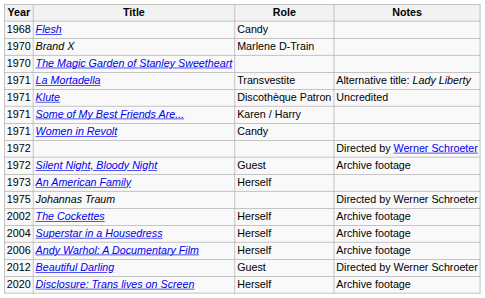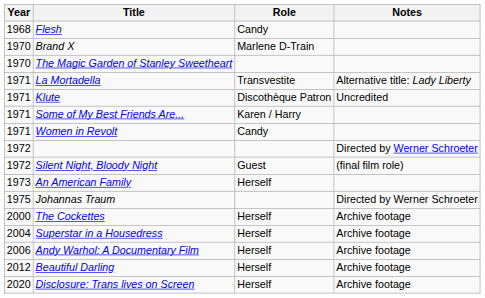 <table class="wikitable sortable">
 <tr>
 <th>Year</th>
 <th>Title</th>
 <th>Role</th>
 <th class="unsortable">Notes</th>
 </tr>
 <tr>
 <td>1968</td>
 <td><em><a href='#'>Flesh</a></em></td>
 <td>Candy</td>
 <td></td>
 </tr>
 <tr>
 <td>1970</td>
 <td><em>Brand X</em></td>
 <td>Marlene D-Train</td>
 <td></td>
 </tr>
 <tr>
 <td>1970</td>
 <td><em><a href='#'>The Magic Garden of Stanley Sweetheart</a></em></td>
 <td></td>
 </tr>
 <tr>
 <td>1971</td>
 <td><em><a href='#'>La Mortadella</a></em></td>
 <td>Transvestite</td>
 <td>Alternative title: <em>Lady Liberty</em></td>
 </tr>
 <tr>
 <td>1971</td>
 <td><em><a href='#'>Klute</a></em></td>
 <td>Discothèque Patron</td>
 <td>Uncredited</td>
 </tr>
 <tr>
 <td>1971</td>
 <td><em><a href='#'>Some of My Best Friends Are...</a></em></td>
 <td>Karen / Harry</td>
 <td></td>
 </tr>
 <tr>
 <td>1971</td>
 <td><em><a href='#'>Women in Revolt</a></em></td>
 <td>Candy</td>
 </tr>
 <tr>
 <td>1972</td>
 <td><em></em></td>
 <td></td>
 <td>Directed by <a href='#'>Werner Schroeter</a></td>
 </tr>
 <tr>
 <td>1972</td>
 <td><em><a href='#'>Silent Night, Bloody Night</a></em></td>
 <td>Guest</td>
-<td>Archive footage</td>
+<td>(final film role)</td>
 </tr>
 <tr>
 <td>1973</td>
 <td><em><a href='#'>An American Family</a></em></td>
 <td>Herself</td>
 <td></td>
 </tr>
 <tr>
 <td>1975</td>
 <td><em>Johannas Traum</em></td>
 <td></td>
 <td>Directed by Werner Schroeter</td>
 </tr>
 <tr>
-<td>2002</td>
+<td>2000</td>
 <td><em><a href='#'>The Cockettes</a></em></td>
 <td>Herself</td>
 <td>Archive footage</td>
 </tr>
 <tr>
 <td>2004</td>
 <td><em><a href='#'>Superstar in a Housedress</a></em></td>
 <td>Herself</td>
 <td>Archive footage</td>
 </tr>
 <tr>
 <td>2006</td>
 <td><em><a href='#'>Andy Warhol: A Documentary Film</a></em></td>
 <td>Herself</td>
 <td>Archive footage</td>
 </tr>
 <tr>
 <td>2012</td>
 <td><em><a href='#'>Beautiful Darling</a></em></td>
-<td>Guest</td>
-<td>Directed by Werner Schroeter</td>
+<td>Herself</td>
+<td>Archive footage</td>
 </tr>
 <tr>
 <td>2020</td>
 <td><em><a href='#'>Disclosure: Trans lives on Screen</a></em></td>
 <td>Herself</td>
 <td>Archive footage</td>
 </tr>
 </table>
